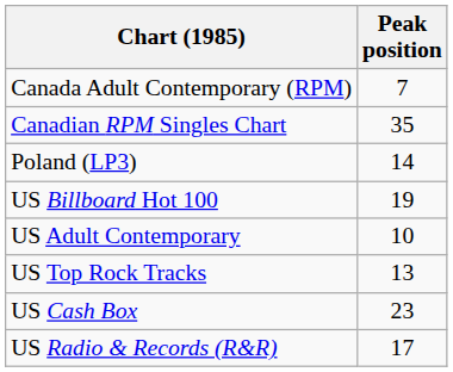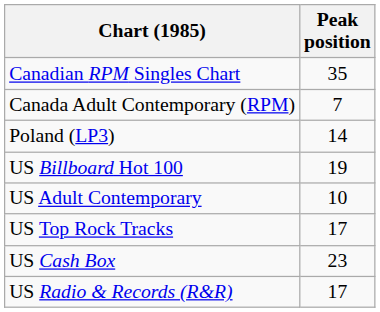 <table class="wikitable sortable">
 <tr>
 <th>Chart (1985)</th>
 <th>Peak<br>position</th>
 </tr>
 <tr>
+<td><a href='#'>Canadian <em>RPM</em> Singles Chart</a></td>
+<td align="center">35</td>
+</tr>
+<tr>
 <td>Canada Adult Contemporary (<a href='#'>RPM</a>)</td>
 <td align="center">7</td>
-</tr>
-<tr>
-<td><a href='#'>Canadian <em>RPM</em> Singles Chart</a></td>
-<td align="center">35</td>
 </tr>
 <tr>
 <td>Poland (<a href='#'>LP3</a>)</td>
 <td align="center">14</td>
 </tr>
 <tr>
 <td>US <a href='#'><em>Billboard</em> Hot 100</a></td>
 <td align="center">19</td>
 </tr>
 <tr>
 <td>US <a href='#'>Adult Contemporary</a></td>
 <td align="center">10</td>
 </tr>
 <tr>
 <td>US <a href='#'>Top Rock Tracks</a></td>
-<td align="center">13</td>
+<td align="center">17</td>
 </tr>
 <tr>
 <td>US <a href='#'><em>Cash Box</em></a></td>
 <td align="center">23</td>
 </tr>
 <tr>
 <td>US <em><a href='#'>Radio & Records (R&R)</a></em></td>
 <td align="center">17</td>
 </tr>
 </table>
